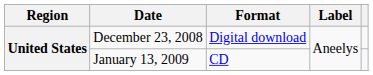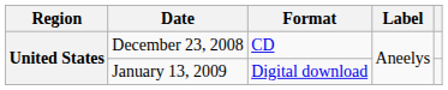 <table class="wikitable plainrowheaders">
 <tr>
 <th scope="col">Region</th>
 <th scope="col">Date</th>
 <th scope="col">Format</th>
 <th scope="col">Label</th>
 <th scope="col"></th>
 </tr>
 <tr>
 <th scope="row" rowspan="2">United States</th>
 <td align="left">December 23, 2008</td>
-<td align="left"><a href='#'>Digital download</a></td>
+<td align="left"><a href='#'>CD</a></td>
 <td align="left" rowspan="2">Aneelys</td>
 <td align="center"></td>
 </tr>
 <tr>
 <td align="left">January 13, 2009</td>
-<td align="left"><a href='#'>CD</a></td>
+<td align="left"><a href='#'>Digital download</a></td>
 <td align="center"></td>
 </tr>
 </table>
